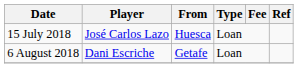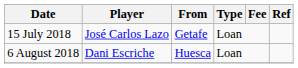 <table class="wikitable">
 <tr>
 <th>Date</th>
 <th>Player</th>
 <th>From</th>
 <th>Type</th>
 <th>Fee</th>
 <th>Ref</th>
 </tr>
 <tr>
 <td>15 July 2018</td>
 <td> <a href='#'>José Carlos Lazo</a></td>
-<td> <a href='#'>Huesca</a></td>
+<td> <a href='#'>Getafe</a></td>
 <td colspan=2>Loan</td>
 <td></td>
 </tr>
 <tr>
 <td>6 August 2018</td>
 <td> <a href='#'>Dani Escriche</a></td>
-<td> <a href='#'>Getafe</a></td>
+<td> <a href='#'>Huesca</a></td>
 <td colspan=2>Loan</td>
 <td></td>
 </tr>
 <tr>
 </tr>
 </table>
